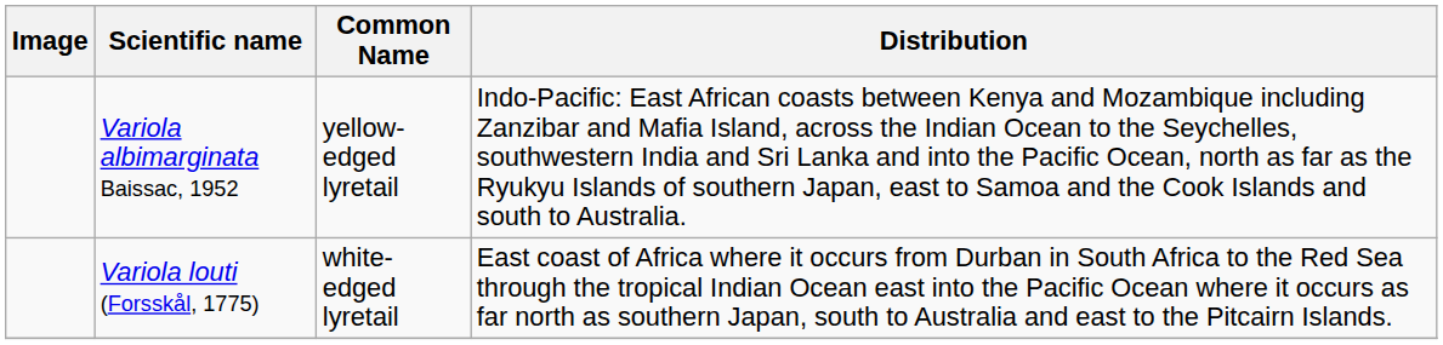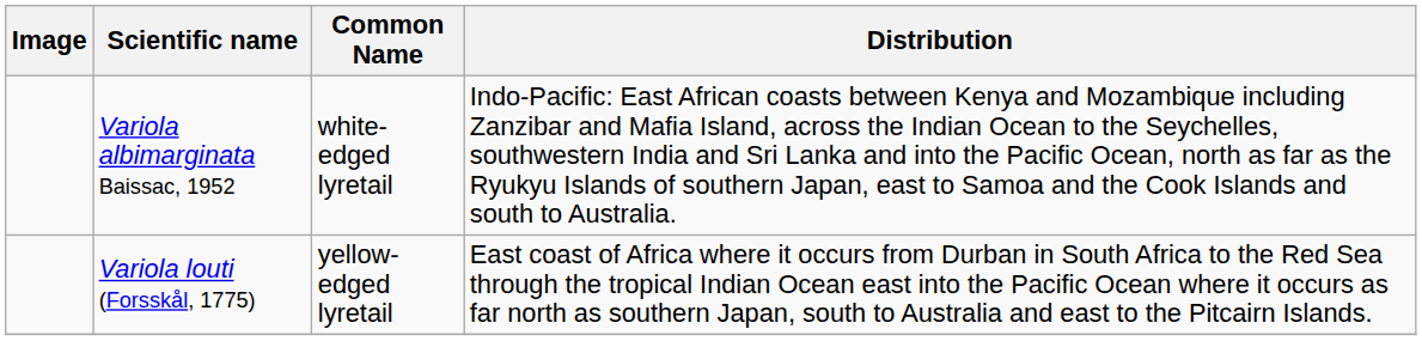 <table class="wikitable">
 <tr>
 <th>Image</th>
 <th>Scientific name</th>
 <th>Common Name</th>
 <th>Distribution</th>
 </tr>
 <tr>
 <td></td>
 <td><em><a href='#'>Variola albimarginata</a></em> <small>Baissac, 1952</small></td>
-<td>yellow-edged lyretail</td>
+<td>white-edged lyretail</td>
 <td>Indo-Pacific: East African coasts between Kenya and Mozambique including Zanzibar and Mafia Island, across the Indian Ocean to the Seychelles, southwestern India and Sri Lanka and into the Pacific Ocean, north as far as the Ryukyu Islands of southern Japan, east to Samoa and the Cook Islands and south to Australia.</td>
 </tr>
 <tr>
 <td></td>
 <td><em><a href='#'>Variola louti</a></em> <small>(<a href='#'>Forsskål</a>, 1775)</small></td>
-<td>white-edged lyretail</td>
+<td>yellow-edged lyretail</td>
 <td>East coast of Africa where it occurs from Durban in South Africa to the Red Sea through the tropical Indian Ocean east into the Pacific Ocean where it occurs as far north as southern Japan, south to Australia and east to the Pitcairn Islands.</td>
 </tr>
 <tr>
 </tr>
 </table>
